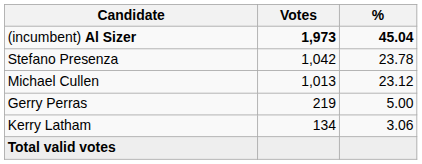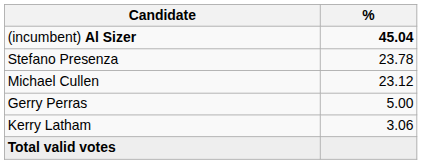 <table style="width:475px;" class="wikitable">
 <tr>
 <th align="center">Candidate</th>
-<th align="center">Votes</th>
 <th align="center">%</th>
 </tr>
 <tr>
 <td align="left">(incumbent) <strong>Al Sizer</strong></td>
-<td align="right"><strong>1,973</strong></td>
 <td align="right"><strong>45.04</strong></td>
 </tr>
 <tr>
 <td align="left">Stefano Presenza</td>
-<td align="right">1,042</td>
 <td align="right">23.78</td>
 </tr>
 <tr>
 <td align="left">Michael Cullen</td>
-<td align="right">1,013</td>
 <td align="right">23.12</td>
 </tr>
 <tr>
 <td align="left">Gerry Perras</td>
-<td align="right">219</td>
 <td align="right">5.00</td>
 </tr>
 <tr>
 <td align="left">Kerry Latham</td>
-<td align="right">134</td>
 <td align="right">3.06</td>
 </tr>
 <tr bgcolor="#EEEEEE">
 <td align="left"><strong>Total valid votes</strong></td>
 <td align="right"></td>
-<td align="right"></td>
 </tr>
 </table>
